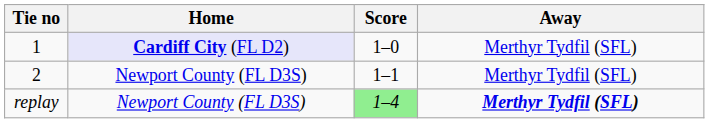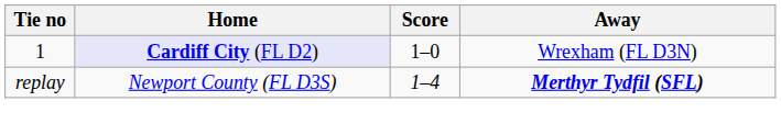 <table class="wikitable" style="text-align:center">
 <tr>
 <th width=50>Tie no</th>
 <th width=250>Home</th>
 <th width=50>Score</th>
 <th width=250>Away</th>
 </tr>
 <tr>
 <td>1</td>
 <td style="background: lavender;"><strong><a href='#'>Cardiff City</a></strong> (<a href='#'>FL D2</a>)</td>
 <td>1–0</td>
-<td><a href='#'>Merthyr Tydfil</a> (<a href='#'>SFL</a>)</td>
-</tr>
-<tr>
-<td>2</td>
-<td><a href='#'>Newport County</a> (<a href='#'>FL D3S</a>)</td>
-<td>1–1</td>
-<td><a href='#'>Merthyr Tydfil</a> (<a href='#'>SFL</a>)</td>
+<td><a href='#'>Wrexham</a> (<a href='#'>FL D3N</a>)</td>
 </tr>
 <tr>
 <td><em>replay</em></td>
 <td><em><a href='#'>Newport County</a> (<a href='#'>FL D3S</a>)</em></td>
-<td style="background: lightgreen;"><em>1–4</em></td>
+<td><em>1–4</em></td>
 <td><strong><em><a href='#'>Merthyr Tydfil</a><strong> (<a href='#'>SFL</a>)<em></td>
 </tr>
 </table>
